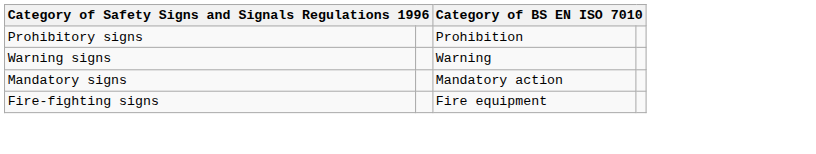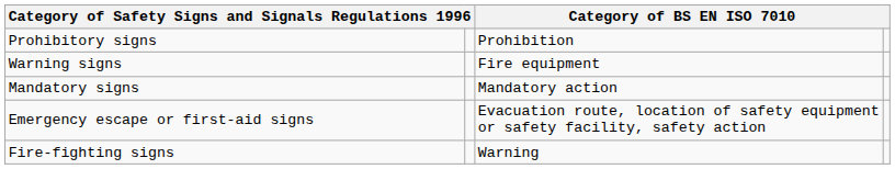 <table class="wikitable">
 <tr>
 <th colspan="2">Category of Safety Signs and Signals Regulations 1996</th>
 <th colspan="2">Category of BS EN ISO 7010</th>
 </tr>
 <tr>
 <td>Prohibitory signs</td>
 <td></td>
 <td>Prohibition</td>
 <td></td>
 </tr>
 <tr>
 <td>Warning signs</td>
 <td></td>
-<td>Warning</td>
+<td>Fire equipment</td>
 <td></td>
 </tr>
 <tr>
 <td>Mandatory signs</td>
 <td></td>
 <td>Mandatory action</td>
 <td></td>
 </tr>
 <tr>
+<td>Emergency escape or first-aid signs</td>
+<td></td>
+<td>Evacuation route, location of safety equipment<br> or safety facility, safety action</td>
+<td></td>
+</tr>
+<tr>
 <td>Fire-fighting signs</td>
 <td></td>
-<td>Fire equipment</td>
+<td>Warning</td>
 <td></td>
 </tr>
 </table>
